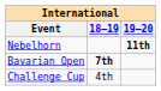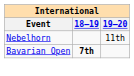 <table class="wikitable" style="text-align:center">
 <tr>
 <th style="background-color: #ffdead; " colspan=3 align=center>International</th>
 </tr>
 <tr>
 <th>Event</th>
 <th><a href='#'>18–19</a></th>
 <th><a href='#'>19–20</a></th>
 </tr>
 <tr>
 <td align=left> <a href='#'>Nebelhorn</a></td>
 <td></td>
-<td><strong>11th</strong></td>
+<td>11th</td>
 </tr>
 <tr>
 <td align=left><a href='#'>Bavarian Open</a></td>
 <td><strong>7th</strong></td>
 <td></td>
 </tr>
-<tr>
-<td align=left><a href='#'>Challenge Cup</a></td>
-<td>4th</td>
-<td></td>
-</tr>
 </table>
